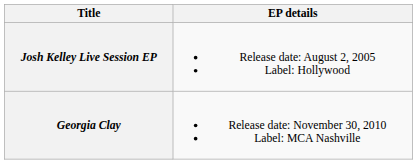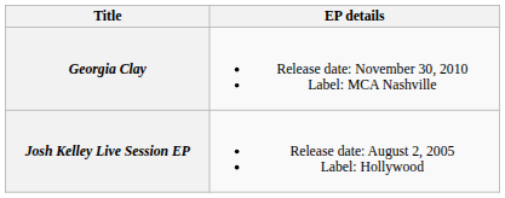 <table class="wikitable plainrowheaders" style="text-align:center;">
 <tr>
 <th style="width:14em;">Title</th>
 <th style="width:20em;">EP details</th>
 </tr>
 <tr>
+<th scope="row"><em>Georgia Clay</em></th>
+<td><br><ul><li>Release date: November 30, 2010</li><li>Label: MCA Nashville</li></ul></td>
+</tr>
+<tr>
 <th scope="row"><em>Josh Kelley Live Session EP</em></th>
 <td><br><ul><li>Release date: August 2, 2005</li><li>Label: Hollywood</li></ul></td>
 </tr>
-<tr>
-<th scope="row"><em>Georgia Clay</em></th>
-<td><br><ul><li>Release date: November 30, 2010</li><li>Label: MCA Nashville</li></ul></td>
-</tr>
 </table>
